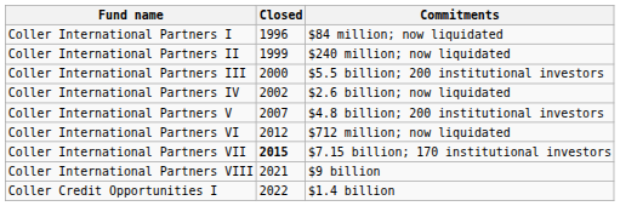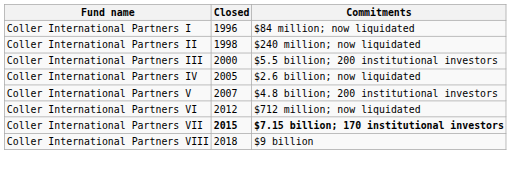 <table class="wikitable">
 <tr>
 <th>Fund name</th>
 <th>Closed</th>
 <th>Commitments</th>
 </tr>
 <tr>
 <td>Coller International Partners I</td>
 <td>1996</td>
 <td>$84 million; now liquidated</td>
 </tr>
 <tr>
 <td>Coller International Partners II</td>
-<td>1999</td>
+<td>1998</td>
 <td>$240 million; now liquidated</td>
 </tr>
 <tr>
 <td>Coller International Partners III</td>
 <td>2000</td>
 <td>$5.5 billion; 200 institutional investors</td>
 </tr>
 <tr>
 <td>Coller International Partners IV</td>
-<td>2002</td>
+<td>2005</td>
 <td>$2.6 billion; now liquidated </td>
 </tr>
 <tr>
 <td>Coller International Partners V</td>
 <td>2007</td>
 <td>$4.8 billion; 200 institutional investors</td>
 </tr>
 <tr>
 <td>Coller International Partners VI</td>
 <td>2012</td>
 <td>$712 million; now liquidated</td>
 </tr>
 <tr>
 <td>Coller International Partners VII</td>
 <td><strong>2015</strong></td>
-<td>$7.15 billion; 170 institutional investors</td>
+<td><strong>$7.15 billion; 170 institutional investors</strong></td>
 </tr>
 <tr>
 <td>Coller International Partners VIII</td>
-<td>2021</td>
+<td>2018</td>
 <td>$9 billion</td>
 </tr>
-<tr>
-<td>Coller Credit Opportunities I</td>
-<td>2022</td>
-<td>$1.4 billion</td>
-</tr>
 </table>
